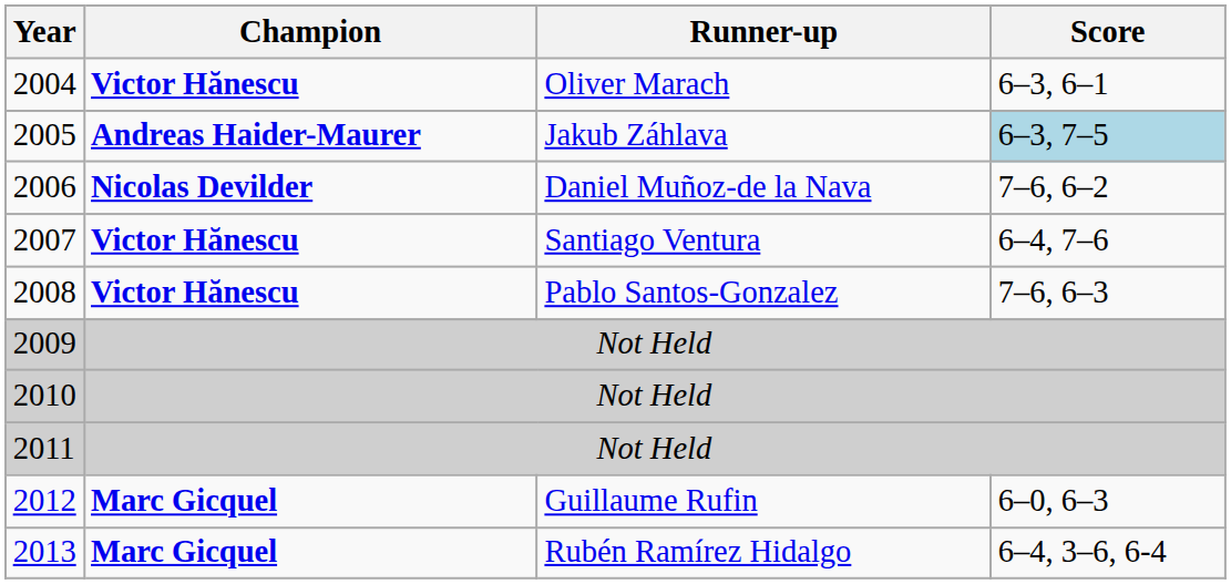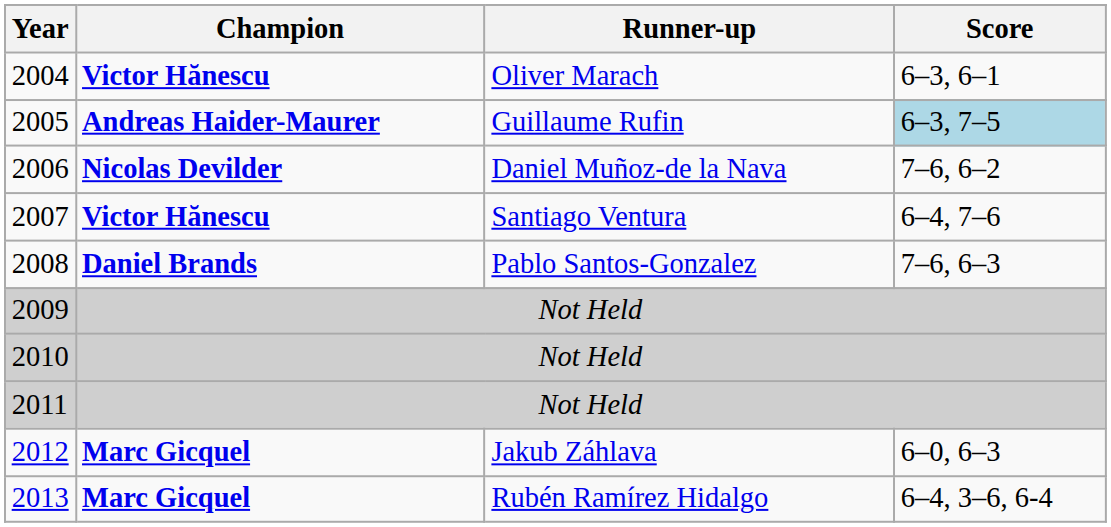 <table class="wikitable" style="font-size:90%">
 <tr>
 <th>Year</th>
 <th width="200">Champion</th>
 <th width="200">Runner-up</th>
 <th width="100">Score</th>
 </tr>
 <tr>
 <td>2004</td>
 <td> <strong><a href='#'>Victor Hănescu</a></strong></td>
 <td> <a href='#'>Oliver Marach</a></td>
 <td>6–3, 6–1</td>
 </tr>
 <tr>
 <td>2005</td>
 <td> <strong><a href='#'>Andreas Haider-Maurer</a></strong></td>
-<td> <a href='#'>Jakub Záhlava</a></td>
+<td> <a href='#'>Guillaume Rufin</a></td>
 <td style="background: lightblue;">6–3, 7–5</td>
 </tr>
 <tr>
 <td>2006</td>
 <td> <strong><a href='#'>Nicolas Devilder</a></strong></td>
 <td> <a href='#'>Daniel Muñoz-de la Nava</a></td>
 <td>7–6, 6–2</td>
 </tr>
 <tr>
 <td>2007</td>
 <td> <strong><a href='#'>Victor Hănescu</a></strong></td>
 <td> <a href='#'>Santiago Ventura</a></td>
 <td>6–4, 7–6</td>
 </tr>
 <tr>
 <td>2008</td>
-<td> <strong><a href='#'>Victor Hănescu</a></strong></td>
+<td> <strong><a href='#'>Daniel Brands</a></strong></td>
 <td> <a href='#'>Pablo Santos-Gonzalez</a></td>
 <td>7–6, 6–3</td>
 </tr>
 <tr>
 <td style="background:#cfcfcf">2009</td>
 <td colspan=3 align=center style="background:#cfcfcf"><em>Not Held</em></td>
 </tr>
 <tr>
 <td style="background:#cfcfcf">2010</td>
 <td colspan=3 align=center style="background:#cfcfcf"><em>Not Held</em></td>
 </tr>
 <tr>
 <td style="background:#cfcfcf">2011</td>
 <td colspan=3 align=center style="background:#cfcfcf"><em>Not Held</em></td>
 </tr>
 <tr>
 <td><a href='#'>2012</a></td>
 <td> <strong><a href='#'>Marc Gicquel</a></strong></td>
-<td> <a href='#'>Guillaume Rufin</a></td>
+<td> <a href='#'>Jakub Záhlava</a></td>
 <td>6–0, 6–3</td>
 </tr>
 <tr>
 <td><a href='#'>2013</a></td>
 <td> <strong><a href='#'>Marc Gicquel</a></strong></td>
 <td> <a href='#'>Rubén Ramírez Hidalgo</a></td>
 <td>6–4, 3–6, 6-4</td>
 </tr>
 </table>
